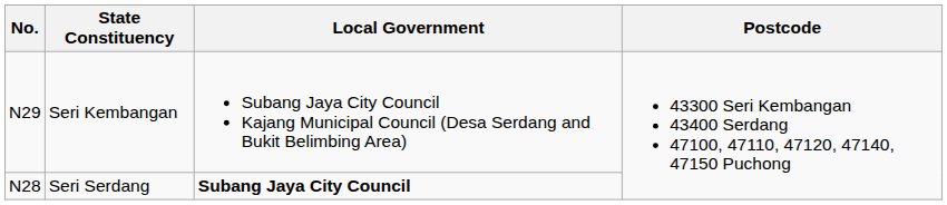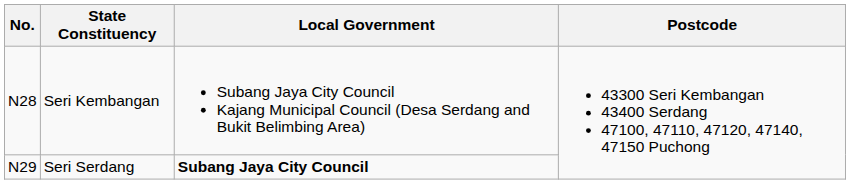 <table class="wikitable">
 <tr>
 <th>No.</th>
 <th>State Constituency</th>
 <th>Local Government</th>
 <th>Postcode</th>
 </tr>
 <tr>
-<td>N29</td>
+<td>N28</td>
 <td>Seri Kembangan</td>
 <td><br><ul><li>Subang Jaya City Council</li><li>Kajang Municipal Council (Desa Serdang and Bukit Belimbing Area)</li></ul></td>
 <td rowspan="2"><br><ul><li>43300 Seri Kembangan</li><li>43400 Serdang</li><li>47100, 47110, 47120, 47140, 47150 Puchong</li></ul></td>
 </tr>
 <tr>
-<td>N28</td>
+<td>N29</td>
 <td>Seri Serdang</td>
 <td><strong>Subang Jaya City Council</strong></td>
 </tr>
 </table>
